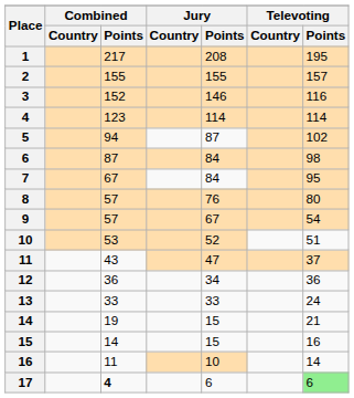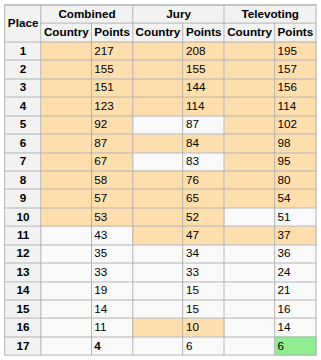 <table class="wikitable collapsible plainrowheaders" style="float:right; margin:10px; font-size:85%;">
 <tr>
 </tr>
 <tr>
 <th scope="col" rowspan="2">Place</th>
 <th scope="col" colspan="2">Combined</th>
 <th scope="col" colspan="2">Jury</th>
 <th scope="col" colspan="2">Televoting</th>
 </tr>
 <tr>
 <th scope="col">Country</th>
 <th scope="col">Points</th>
 <th scope="col">Country</th>
 <th scope="col">Points</th>
 <th scope="col">Country</th>
 <th scope="col">Points</th>
 </tr>
 <tr>
 <th scope="row" style="text-align:center">1</th>
 <td bgcolor="navajowhite"></td>
 <td bgcolor="navajowhite">217</td>
 <td bgcolor="navajowhite"></td>
 <td bgcolor="navajowhite">208</td>
 <td bgcolor="navajowhite"></td>
 <td bgcolor="navajowhite">195</td>
 </tr>
 <tr>
 <th scope="row" style="text-align:center">2</th>
 <td bgcolor="navajowhite"></td>
 <td bgcolor="navajowhite">155</td>
 <td bgcolor="navajowhite"></td>
 <td bgcolor="navajowhite">155</td>
 <td bgcolor="navajowhite"></td>
 <td bgcolor="navajowhite">157</td>
 </tr>
 <tr>
 <th scope="row" style="text-align:center">3</th>
 <td bgcolor="navajowhite"></td>
-<td bgcolor="navajowhite">152</td>
+<td bgcolor="navajowhite">151</td>
 <td bgcolor="navajowhite"></td>
-<td bgcolor="navajowhite">146</td>
+<td bgcolor="navajowhite">144</td>
 <td bgcolor="navajowhite"></td>
-<td bgcolor="navajowhite">116</td>
+<td bgcolor="navajowhite">156</td>
 </tr>
 <tr>
 <th scope="row" style="text-align:center">4</th>
 <td bgcolor="navajowhite"></td>
 <td bgcolor="navajowhite">123</td>
 <td bgcolor="navajowhite"></td>
 <td bgcolor="navajowhite">114</td>
 <td bgcolor="navajowhite"></td>
 <td bgcolor="navajowhite">114</td>
 </tr>
 <tr>
 <th scope="row" style="text-align:center">5</th>
 <td bgcolor="navajowhite"></td>
-<td bgcolor="navajowhite">94</td>
+<td bgcolor="navajowhite">92</td>
 <td></td>
 <td>87</td>
 <td bgcolor="navajowhite"></td>
 <td bgcolor="navajowhite">102</td>
 </tr>
 <tr>
 <th scope="row" style="text-align:center">6</th>
 <td bgcolor="navajowhite"></td>
 <td bgcolor="navajowhite">87</td>
 <td bgcolor="navajowhite"></td>
 <td bgcolor="navajowhite">84</td>
 <td bgcolor="navajowhite"></td>
 <td bgcolor="navajowhite">98</td>
 </tr>
 <tr>
 <th scope="row" style="text-align:center">7</th>
 <td bgcolor="navajowhite"></td>
 <td bgcolor="navajowhite">67</td>
 <td></td>
-<td>84</td>
+<td>83</td>
 <td bgcolor="navajowhite"></td>
 <td bgcolor="navajowhite">95</td>
 </tr>
 <tr>
 <th scope="row" style="text-align:center">8</th>
 <td bgcolor="navajowhite"></td>
-<td bgcolor="navajowhite">57</td>
+<td bgcolor="navajowhite">58</td>
 <td bgcolor="navajowhite"></td>
 <td bgcolor="navajowhite">76</td>
 <td bgcolor="navajowhite"></td>
 <td bgcolor="navajowhite">80</td>
 </tr>
 <tr>
 <th scope="row" style="text-align:center">9</th>
 <td bgcolor="navajowhite"></td>
 <td bgcolor="navajowhite">57</td>
 <td bgcolor="navajowhite"></td>
-<td bgcolor="navajowhite">67</td>
+<td bgcolor="navajowhite">65</td>
 <td bgcolor="navajowhite"></td>
 <td bgcolor="navajowhite">54</td>
 </tr>
 <tr>
 <th scope="row" style="text-align:center">10</th>
 <td bgcolor="navajowhite"></td>
 <td bgcolor="navajowhite">53</td>
 <td bgcolor="navajowhite"></td>
 <td bgcolor="navajowhite">52</td>
 <td></td>
 <td>51</td>
 </tr>
 <tr>
 <th scope="row" style="text-align:center">11</th>
 <td></td>
 <td>43</td>
 <td bgcolor="navajowhite"></td>
 <td bgcolor="navajowhite">47</td>
 <td bgcolor="navajowhite"></td>
 <td bgcolor="navajowhite">37</td>
 </tr>
 <tr>
 <th scope="row" style="text-align:center">12</th>
 <td></td>
-<td>36</td>
+<td>35</td>
 <td></td>
 <td>34</td>
 <td></td>
 <td>36</td>
 </tr>
 <tr>
 <th scope="row" style="text-align:center">13</th>
 <td></td>
 <td>33</td>
 <td></td>
 <td>33</td>
 <td></td>
 <td>24</td>
 </tr>
 <tr>
 <th scope="row" style="text-align:center">14</th>
 <td></td>
 <td>19</td>
 <td></td>
 <td>15</td>
 <td></td>
 <td>21</td>
 </tr>
 <tr>
 <th scope="row" style="text-align:center">15</th>
 <td></td>
 <td>14</td>
 <td></td>
 <td>15</td>
 <td></td>
 <td>16</td>
 </tr>
 <tr>
 <th scope="row" style="text-align:center">16</th>
 <td></td>
 <td>11</td>
 <td bgcolor="navajowhite"></td>
 <td bgcolor="navajowhite">10</td>
 <td></td>
 <td>14</td>
 </tr>
 <tr>
 <th scope="row" style="text-align:center">17</th>
 <td></td>
 <td><strong>4</strong></td>
 <td></td>
 <td>6</td>
 <td></td>
 <td style="background: lightgreen;">6</td>
 </tr>
 </table>
